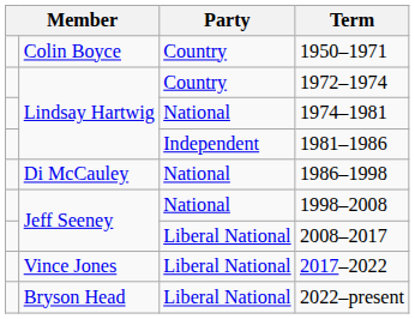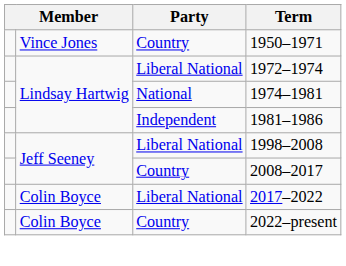 <table class="wikitable">
 <tr>
 <th colspan="2">Member</th>
 <th>Party</th>
 <th>Term</th>
 </tr>
 <tr>
 <td> </td>
-<td><a href='#'>Colin Boyce</a></td>
+<td><a href='#'>Vince Jones</a></td>
 <td><a href='#'>Country</a></td>
 <td>1950–1971</td>
 </tr>
 <tr>
 <td> </td>
 <td rowspan="3"><a href='#'>Lindsay Hartwig</a></td>
-<td><a href='#'>Country</a></td>
+<td><a href='#'>Liberal National</a></td>
 <td>1972–1974</td>
 </tr>
 <tr>
 <td> </td>
 <td><a href='#'>National</a></td>
 <td>1974–1981</td>
 </tr>
 <tr>
 <td> </td>
 <td><a href='#'>Independent</a></td>
 <td>1981–1986</td>
 </tr>
 <tr>
 <td> </td>
-<td><a href='#'>Di McCauley</a></td>
-<td><a href='#'>National</a></td>
-<td>1986–1998</td>
-</tr>
-<tr>
-<td> </td>
 <td rowspan="2"><a href='#'>Jeff Seeney</a></td>
-<td><a href='#'>National</a></td>
+<td><a href='#'>Liberal National</a></td>
 <td>1998–2008</td>
 </tr>
 <tr>
 <td> </td>
-<td><a href='#'>Liberal National</a></td>
+<td><a href='#'>Country</a></td>
 <td>2008–2017</td>
 </tr>
 <tr>
 <td> </td>
-<td><a href='#'>Vince Jones</a></td>
+<td><a href='#'>Colin Boyce</a></td>
 <td><a href='#'>Liberal National</a></td>
 <td><a href='#'>2017</a>–2022</td>
 </tr>
 <tr>
 <td> </td>
-<td><a href='#'>Bryson Head</a></td>
-<td><a href='#'>Liberal National</a></td>
+<td><a href='#'>Colin Boyce</a></td>
+<td><a href='#'>Country</a></td>
 <td>2022–present</td>
 </tr>
 </table>
